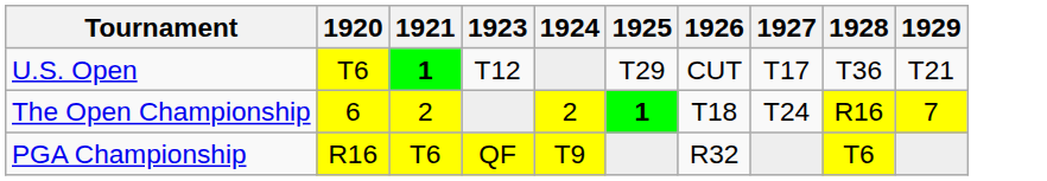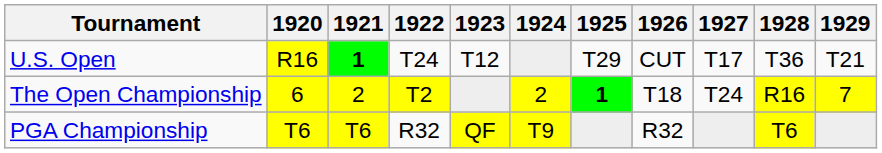 <table class="wikitable" style="font-size:95%;text-align:center;">
 <tr>
 <th>Tournament</th>
 <th>1920</th>
 <th>1921</th>
+<th>1922</th>
 <th>1923</th>
 <th>1924</th>
 <th>1925</th>
 <th>1926</th>
 <th>1927</th>
 <th>1928</th>
 <th>1929</th>
 </tr>
 <tr>
 <td align=left><a href='#'>U.S. Open</a></td>
-<td style="background:yellow;">T6</td>
+<td style="background:yellow;">R16</td>
 <td style="background:lime;"><strong>1</strong></td>
+<td>T24</td>
 <td>T12</td>
 <td style="background:#eeeeee;"></td>
 <td>T29</td>
 <td>CUT</td>
 <td>T17</td>
 <td>T36</td>
 <td>T21</td>
 </tr>
 <tr>
 <td align=left><a href='#'>The Open Championship</a></td>
 <td style="background:yellow;">6</td>
 <td style="background:yellow;">2</td>
+<td style="background:yellow;">T2</td>
 <td style="background:#eeeeee;"></td>
 <td style="background:yellow;">2</td>
 <td style="background:lime;"><strong>1</strong></td>
 <td>T18</td>
 <td>T24</td>
 <td style="background:yellow;">R16</td>
 <td style="background:yellow;">7</td>
 </tr>
 <tr>
 <td align=left><a href='#'>PGA Championship</a></td>
-<td style="background:yellow;">R16</td>
 <td style="background:yellow;">T6</td>
+<td style="background:yellow;">T6</td>
+<td>R32</td>
 <td style="background:yellow;">QF</td>
 <td style="background:yellow;">T9</td>
 <td style="background:#eeeeee;"></td>
 <td>R32</td>
 <td style="background:#eeeeee;"></td>
 <td style="background:yellow;">T6</td>
 <td style="background:#eeeeee;"></td>
 </tr>
 </table>
